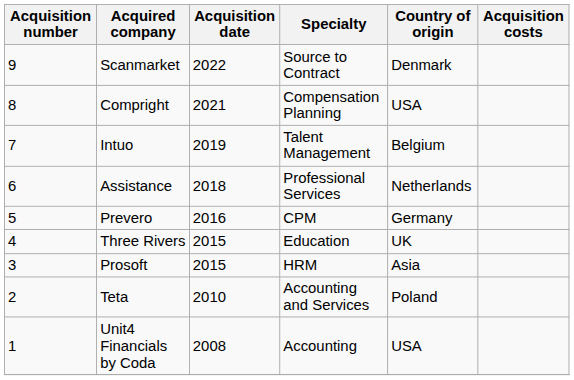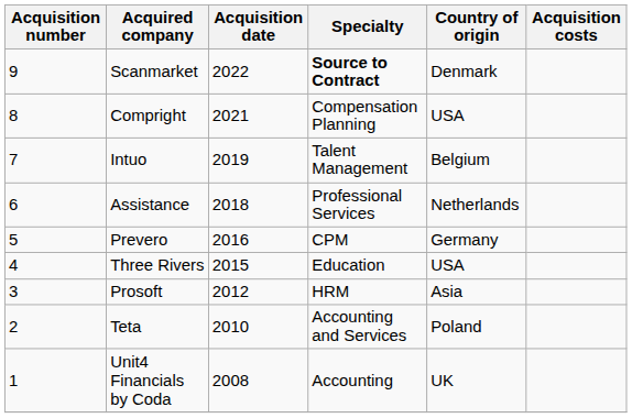 <table class="wikitable sortable">
 <tr>
 <th scope="col">Acquisition number</th>
 <th scope="col">Acquired company</th>
 <th scope="col">Acquisition date</th>
 <th scope="col">Specialty</th>
 <th scope="col">Country of origin</th>
 <th scope="col">Acquisition costs</th>
 </tr>
 <tr>
 <td>9</td>
 <td>Scanmarket</td>
 <td>2022</td>
-<td>Source to Contract</td>
+<td><strong>Source to Contract</strong></td>
 <td>Denmark</td>
 <td></td>
 </tr>
 <tr>
 <td>8</td>
 <td>Compright</td>
 <td>2021</td>
 <td>Compensation Planning</td>
 <td>USA</td>
 <td></td>
 </tr>
 <tr>
 <td>7</td>
 <td>Intuo</td>
 <td>2019</td>
 <td>Talent Management</td>
 <td>Belgium</td>
 <td></td>
 </tr>
 <tr>
 <td>6</td>
 <td>Assistance</td>
 <td>2018</td>
 <td>Professional Services</td>
 <td>Netherlands</td>
 <td></td>
 </tr>
 <tr>
 <td>5</td>
 <td>Prevero</td>
 <td>2016</td>
 <td>CPM</td>
 <td>Germany</td>
 <td></td>
 </tr>
 <tr>
 <td>4</td>
 <td>Three Rivers</td>
 <td>2015</td>
 <td>Education</td>
-<td>UK</td>
+<td>USA</td>
 <td></td>
 </tr>
 <tr>
 <td>3</td>
 <td>Prosoft</td>
-<td>2015</td>
+<td>2012</td>
 <td>HRM</td>
 <td>Asia</td>
 <td></td>
 </tr>
 <tr>
 <td>2</td>
 <td>Teta</td>
 <td>2010</td>
 <td>Accounting and Services</td>
 <td>Poland</td>
 <td></td>
 </tr>
 <tr>
 <td>1</td>
 <td>Unit4 Financials by Coda</td>
 <td>2008</td>
 <td>Accounting</td>
-<td>USA</td>
+<td>UK</td>
 <td></td>
 </tr>
 <tr>
 </tr>
 </table>
